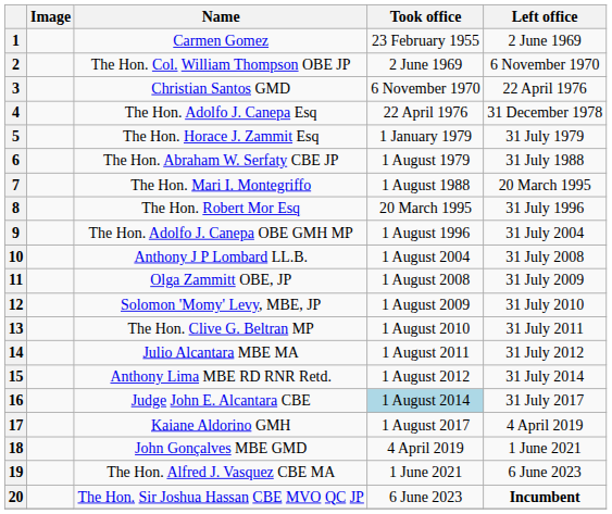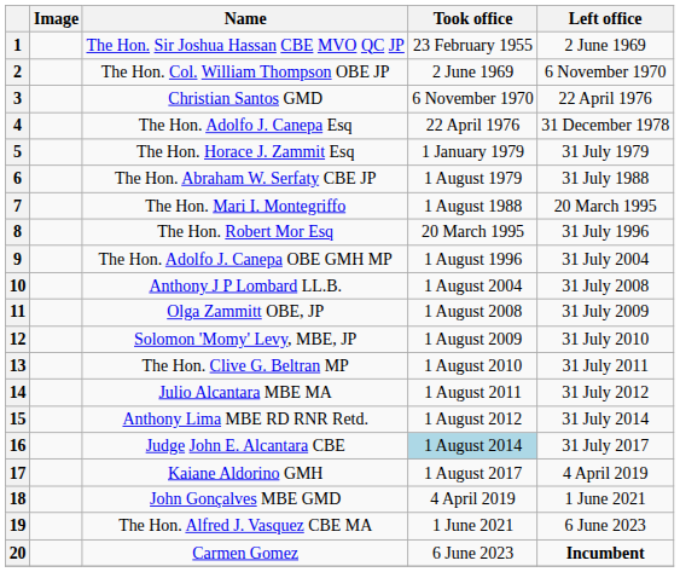 <table class="wikitable" style="text-align:center">
 <tr>
 <th></th>
 <th><strong>Image</strong></th>
 <th><strong>Name</strong></th>
 <th><strong>Took office</strong></th>
 <th><strong>Left office</strong></th>
 </tr>
 <tr>
 <th>1</th>
 <td></td>
-<td><a href='#'>Carmen Gomez</a></td>
+<td><a href='#'>The Hon.</a> <a href='#'>Sir Joshua Hassan</a> <a href='#'>CBE</a> <a href='#'>MVO</a> <a href='#'>QC</a> <a href='#'>JP</a></td>
 <td>23 February 1955</td>
 <td>2 June 1969</td>
 </tr>
 <tr>
 <th>2</th>
 <td></td>
 <td>The Hon. <a href='#'>Col.</a> <a href='#'>William Thompson</a> OBE JP</td>
 <td>2 June 1969</td>
 <td>6 November 1970</td>
 </tr>
 <tr>
 <th>3</th>
 <td></td>
 <td><a href='#'>Christian Santos</a> GMD</td>
 <td>6 November 1970</td>
 <td>22 April 1976</td>
 </tr>
 <tr>
 <th>4</th>
 <td></td>
 <td>The Hon. <a href='#'>Adolfo J. Canepa</a> Esq</td>
 <td>22 April 1976</td>
 <td>31 December 1978</td>
 </tr>
 <tr>
 <th>5</th>
 <td></td>
 <td>The Hon. <a href='#'>Horace J. Zammit</a> Esq</td>
 <td>1 January 1979</td>
 <td>31 July 1979</td>
 </tr>
 <tr>
 <th>6</th>
 <td></td>
 <td>The Hon. <a href='#'>Abraham W. Serfaty</a> CBE JP</td>
 <td>1 August 1979</td>
 <td>31 July 1988</td>
 </tr>
 <tr>
 <th>7</th>
 <td></td>
 <td>The Hon. <a href='#'>Mari I. Montegriffo</a></td>
 <td>1 August 1988</td>
 <td>20 March 1995</td>
 </tr>
 <tr>
 <th>8</th>
 <td></td>
 <td>The Hon. <a href='#'>Robert Mor Esq</a></td>
 <td>20 March 1995</td>
 <td>31 July 1996</td>
 </tr>
 <tr>
 <th>9</th>
 <td></td>
 <td>The Hon. <a href='#'>Adolfo J. Canepa</a> OBE GMH MP</td>
 <td>1 August 1996</td>
 <td>31 July 2004</td>
 </tr>
 <tr>
 <th>10</th>
 <td></td>
 <td><a href='#'>Anthony J P Lombard</a> LL.B.</td>
 <td>1 August 2004</td>
 <td>31 July 2008</td>
 </tr>
 <tr>
 <th>11</th>
 <td></td>
 <td><a href='#'>Olga Zammitt</a> OBE, JP</td>
 <td>1 August 2008</td>
 <td>31 July 2009</td>
 </tr>
 <tr>
 <th>12</th>
 <td></td>
 <td><a href='#'>Solomon 'Momy' Levy</a>, MBE, JP</td>
 <td>1 August 2009</td>
 <td>31 July 2010</td>
 </tr>
 <tr>
 <th>13</th>
 <td></td>
 <td>The Hon. <a href='#'>Clive G. Beltran</a> MP</td>
 <td>1 August 2010</td>
 <td>31 July 2011</td>
 </tr>
 <tr>
 <th>14</th>
 <td></td>
 <td><a href='#'>Julio Alcantara</a> MBE MA</td>
 <td>1 August 2011</td>
 <td>31 July 2012</td>
 </tr>
 <tr>
 <th>15</th>
 <td></td>
 <td><a href='#'>Anthony Lima</a> MBE RD RNR Retd.</td>
 <td>1 August 2012</td>
 <td>31 July 2014</td>
 </tr>
 <tr>
 <th>16</th>
 <td></td>
 <td><a href='#'>Judge</a> <a href='#'>John E. Alcantara</a> CBE</td>
 <td style="background: lightblue;">1 August 2014</td>
 <td>31 July 2017</td>
 </tr>
 <tr>
 <th>17</th>
 <td></td>
 <td><a href='#'>Kaiane Aldorino</a> GMH</td>
 <td>1 August 2017</td>
 <td>4 April 2019</td>
 </tr>
 <tr>
 <th>18</th>
 <td></td>
 <td><a href='#'>John Gonçalves</a> MBE GMD</td>
 <td>4 April 2019</td>
 <td>1 June 2021</td>
 </tr>
 <tr>
 <th>19</th>
 <td></td>
 <td>The Hon. <a href='#'>Alfred J. Vasquez</a> CBE MA</td>
 <td>1 June 2021</td>
 <td>6 June 2023</td>
 </tr>
 <tr>
 <th>20</th>
 <td></td>
-<td><a href='#'>The Hon.</a> <a href='#'>Sir Joshua Hassan</a> <a href='#'>CBE</a> <a href='#'>MVO</a> <a href='#'>QC</a> <a href='#'>JP</a></td>
+<td><a href='#'>Carmen Gomez</a></td>
 <td>6 June 2023</td>
 <td><strong>Incumbent</strong></td>
 </tr>
 <tr>
 </tr>
 </table>
